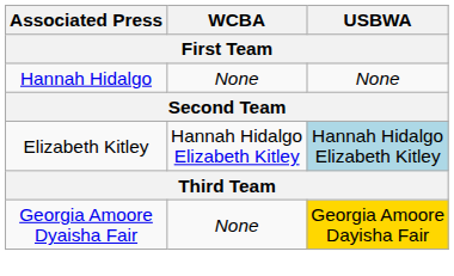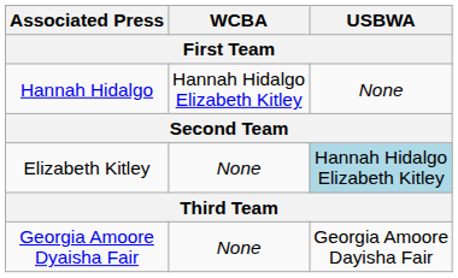 <table class="wikitable" style="font-size: 95%; text-align:center;">
 <tr>
 <th>Associated Press</th>
 <th>WCBA</th>
 <th>USBWA</th>
 </tr>
 <tr>
 <th colspan=4>First Team</th>
 </tr>
 <tr>
 <td><a href='#'>Hannah Hidalgo</a></td>
-<td><em>None</em></td>
+<td>Hannah Hidalgo<br><a href='#'>Elizabeth Kitley</a></td>
 <td><em>None</em></td>
 </tr>
 <tr>
 <th colspan=4>Second Team</th>
 </tr>
 <tr>
 <td>Elizabeth Kitley</td>
-<td>Hannah Hidalgo<br><a href='#'>Elizabeth Kitley</a></td>
+<td><em>None</em></td>
 <td style="background: lightblue;">Hannah Hidalgo<br>Elizabeth Kitley</td>
 </tr>
 <tr>
 <th colspan=4>Third Team</th>
 </tr>
 <tr>
 <td><a href='#'>Georgia Amoore</a><br><a href='#'>Dyaisha Fair</a></td>
 <td><em>None</em></td>
-<td style="background: gold;">Georgia Amoore<br>Dayisha Fair</td>
+<td>Georgia Amoore<br>Dayisha Fair</td>
 </tr>
 </table>
